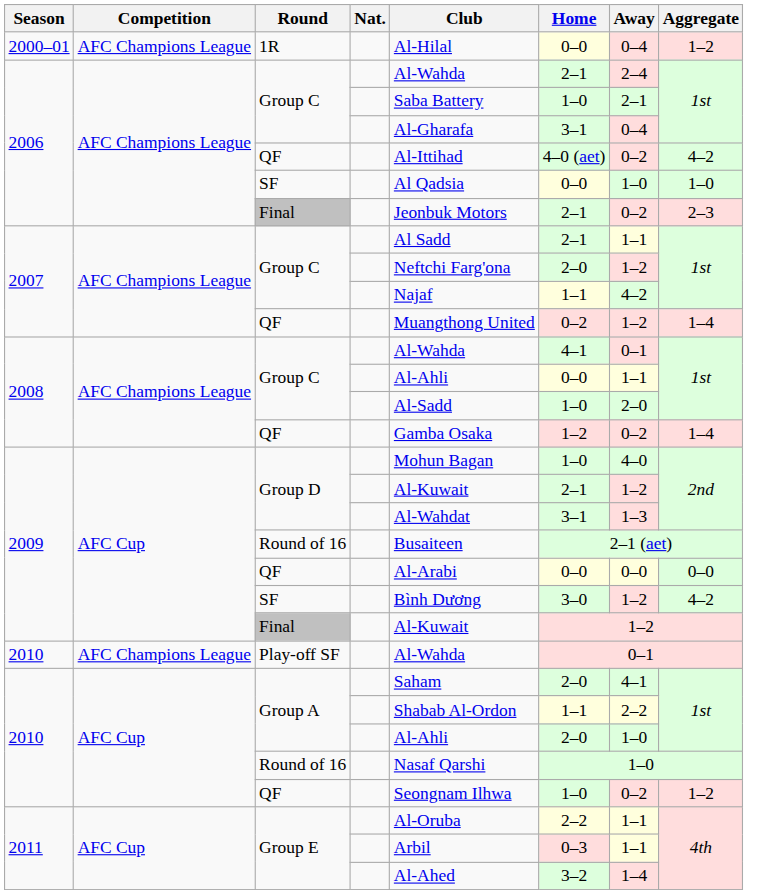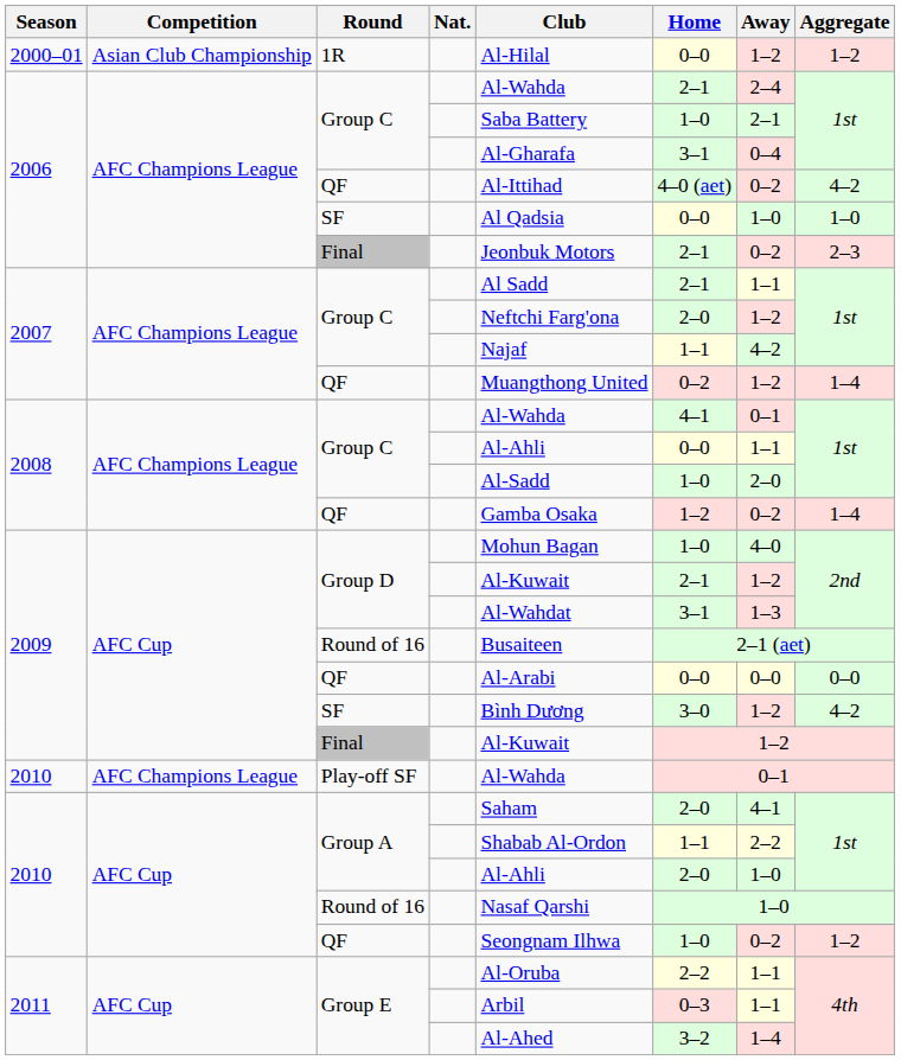 <table class="wikitable collapsible collapsed">
 <tr>
 <th>Season</th>
 <th>Competition</th>
 <th>Round</th>
 <th>Nat.</th>
 <th>Club</th>
 <th><a href='#'>Home</a></th>
 <th>Away</th>
 <th>Aggregate</th>
 </tr>
 <tr>
 <td><a href='#'>2000–01</a></td>
-<td><a href='#'>AFC Champions League</a></td>
+<td><a href='#'>Asian Club Championship</a></td>
 <td>1R</td>
 <td></td>
 <td><a href='#'>Al-Hilal</a></td>
 <td align="center" bgcolor=#ffffdd>0–0</td>
-<td align="center" bgcolor=#ffdddd>0–4</td>
+<td align="center" bgcolor=#ffdddd>1–2</td>
 <td align="center" bgcolor=#ffdddd>1–2</td>
 </tr>
 <tr>
 <td rowspan=6><a href='#'>2006</a></td>
 <td rowspan=6><a href='#'>AFC Champions League</a></td>
 <td rowspan=3>Group C</td>
 <td></td>
 <td><a href='#'>Al-Wahda</a></td>
 <td align="center" bgcolor=#ddffdd>2–1</td>
 <td align="center" bgcolor=#ffdddd>2–4</td>
 <td align="center" rowspan=3 style="background:#ddffdd;"><em>1st</em></td>
 </tr>
 <tr>
 <td></td>
 <td><a href='#'>Saba Battery</a></td>
 <td align="center" bgcolor=#ddffdd>1–0</td>
 <td align="center" bgcolor=#ddffdd>2–1</td>
 </tr>
 <tr>
 <td></td>
 <td><a href='#'>Al-Gharafa</a></td>
 <td align="center" bgcolor=#ddffdd>3–1</td>
 <td align="center" bgcolor=#ffdddd>0–4</td>
 </tr>
 <tr>
 <td>QF</td>
 <td></td>
 <td><a href='#'>Al-Ittihad</a></td>
 <td align="center" bgcolor=#ddffdd>4–0 (<a href='#'>aet</a>)</td>
 <td align="center" bgcolor=#ffdddd>0–2</td>
 <td align="center" bgcolor=#ddffdd>4–2</td>
 </tr>
 <tr>
 <td>SF</td>
 <td></td>
 <td><a href='#'>Al Qadsia</a></td>
 <td align="center" bgcolor=#ffffdd>0–0</td>
 <td align="center" bgcolor=#ddffdd>1–0</td>
 <td align="center" bgcolor=#ddffdd>1–0</td>
 </tr>
 <tr>
 <td style=background:silver>Final</td>
 <td></td>
 <td><a href='#'>Jeonbuk Motors</a></td>
 <td align="center" bgcolor=#ddffdd>2–1</td>
 <td align="center" bgcolor=#ffdddd>0–2</td>
 <td align="center" bgcolor=#ffdddd>2–3</td>
 </tr>
 <tr>
 <td rowspan=4><a href='#'>2007</a></td>
 <td rowspan=4><a href='#'>AFC Champions League</a></td>
 <td rowspan=3>Group C</td>
 <td></td>
 <td><a href='#'>Al Sadd</a></td>
 <td align="center" bgcolor=#ddffdd>2–1</td>
 <td align="center" bgcolor=#ffffdd>1–1</td>
 <td align="center" rowspan=3 style="background:#ddffdd;"><em>1st</em></td>
 </tr>
 <tr>
 <td></td>
 <td><a href='#'>Neftchi Farg'ona</a></td>
 <td align="center" bgcolor=#ddffdd>2–0</td>
 <td align="center" bgcolor=#ffdddd>1–2</td>
 </tr>
 <tr>
 <td></td>
 <td><a href='#'>Najaf</a></td>
 <td align="center" bgcolor=#ffffdd>1–1</td>
 <td align="center" bgcolor=#ddffdd>4–2</td>
 </tr>
 <tr>
 <td>QF</td>
 <td></td>
 <td><a href='#'>Muangthong United</a></td>
 <td align="center" bgcolor=#ffdddd>0–2</td>
 <td align="center" bgcolor=#ffdddd>1–2</td>
 <td align="center" bgcolor=#ffdddd>1–4</td>
 </tr>
 <tr>
 <td rowspan=4><a href='#'>2008</a></td>
 <td rowspan=4><a href='#'>AFC Champions League</a></td>
 <td rowspan=3>Group C</td>
 <td></td>
 <td><a href='#'>Al-Wahda</a></td>
 <td align="center" bgcolor=#ddffdd>4–1</td>
 <td align="center" bgcolor=#ffdddd>0–1</td>
 <td align="center" rowspan=3 style="background:#ddffdd;"><em>1st</em></td>
 </tr>
 <tr>
 <td></td>
 <td><a href='#'>Al-Ahli</a></td>
 <td align="center" bgcolor=#ffffdd>0–0</td>
 <td align="center" bgcolor=#ffffdd>1–1</td>
 </tr>
 <tr>
 <td></td>
 <td><a href='#'>Al-Sadd</a></td>
 <td align="center" bgcolor=#ddffdd>1–0</td>
 <td align="center" bgcolor=#ddffdd>2–0</td>
 </tr>
 <tr>
 <td>QF</td>
 <td></td>
 <td><a href='#'>Gamba Osaka</a></td>
 <td align="center" bgcolor=#ffdddd>1–2</td>
 <td align="center" bgcolor=#ffdddd>0–2</td>
 <td align="center" bgcolor=#ffdddd>1–4</td>
 </tr>
 <tr>
 <td rowspan=7><a href='#'>2009</a></td>
 <td rowspan=7><a href='#'>AFC Cup</a></td>
 <td rowspan=3>Group D</td>
 <td></td>
 <td><a href='#'>Mohun Bagan</a></td>
 <td align="center" bgcolor=#ddffdd>1–0</td>
 <td align="center" bgcolor=#ddffdd>4–0</td>
 <td align="center" rowspan=3 style="background:#ddffdd;"><em>2nd</em></td>
 </tr>
 <tr>
 <td></td>
 <td><a href='#'>Al-Kuwait</a></td>
 <td align="center" bgcolor=#ddffdd>2–1</td>
 <td align="center" bgcolor=#ffdddd>1–2</td>
 </tr>
 <tr>
 <td></td>
 <td><a href='#'>Al-Wahdat</a></td>
 <td align="center" bgcolor=#ddffdd>3–1</td>
 <td align="center" bgcolor=#ffdddd>1–3</td>
 </tr>
 <tr>
 <td>Round of 16</td>
 <td></td>
 <td><a href='#'>Busaiteen</a></td>
 <td colspan=3 align="center" bgcolor=#ddffdd>2–1 (<a href='#'>aet</a>)</td>
 </tr>
 <tr>
 <td>QF</td>
 <td></td>
 <td><a href='#'>Al-Arabi</a></td>
 <td align="center" bgcolor=#ffffdd>0–0</td>
 <td align="center" bgcolor=#ffffdd>0–0</td>
 <td align="center" bgcolor=#ddffdd>0–0 </td>
 </tr>
 <tr>
 <td>SF</td>
 <td></td>
 <td><a href='#'>Bình Dương</a></td>
 <td align="center" bgcolor=#ddffdd>3–0</td>
 <td align="center" bgcolor=#ffdddd>1–2</td>
 <td align="center" bgcolor=#ddffdd>4–2</td>
 </tr>
 <tr>
 <td style=background:silver>Final</td>
 <td></td>
 <td><a href='#'>Al-Kuwait</a></td>
 <td colspan=3 align="center" bgcolor=#ffdddd>1–2</td>
 </tr>
 <tr>
 <td><a href='#'>2010</a></td>
 <td><a href='#'>AFC Champions League</a></td>
 <td>Play-off SF</td>
 <td></td>
 <td><a href='#'>Al-Wahda</a></td>
 <td colspan=3 align="center" bgcolor=#ffdddd>0–1</td>
 </tr>
 <tr>
 <td rowspan=5><a href='#'>2010</a></td>
 <td rowspan=5><a href='#'>AFC Cup</a></td>
 <td rowspan=3>Group A</td>
 <td></td>
 <td><a href='#'>Saham</a></td>
 <td align="center" bgcolor=#ddffdd>2–0</td>
 <td align="center" bgcolor=#ddffdd>4–1</td>
 <td align="center" rowspan=3 style="background:#ddffdd;"><em>1st</em></td>
 </tr>
 <tr>
 <td></td>
 <td><a href='#'>Shabab Al-Ordon</a></td>
 <td align="center" bgcolor=#ffffdd>1–1</td>
 <td align="center" bgcolor=#ffffdd>2–2</td>
 </tr>
 <tr>
 <td></td>
 <td><a href='#'>Al-Ahli</a></td>
 <td align="center" bgcolor=#ddffdd>2–0</td>
 <td align="center" bgcolor=#ddffdd>1–0</td>
 </tr>
 <tr>
 <td>Round of 16</td>
 <td></td>
 <td><a href='#'>Nasaf Qarshi</a></td>
 <td colspan=3 align="center" bgcolor=#ddffdd>1–0</td>
 </tr>
 <tr>
 <td>QF</td>
 <td></td>
 <td><a href='#'>Seongnam Ilhwa</a></td>
 <td align="center" bgcolor=#ddffdd>1–0</td>
 <td align="center" bgcolor=#ffdddd>0–2</td>
 <td align="center" bgcolor=#ffdddd>1–2</td>
 </tr>
 <tr>
 <td rowspan=3><a href='#'>2011</a></td>
 <td rowspan=3><a href='#'>AFC Cup</a></td>
 <td rowspan=3>Group E</td>
 <td></td>
 <td><a href='#'>Al-Oruba</a></td>
 <td align="center" bgcolor=#ffffdd>2–2</td>
 <td align="center" bgcolor=#ffffdd>1–1</td>
 <td align="center" rowspan=3 style="background:#ffdddd;"><em>4th</em></td>
 </tr>
 <tr>
 <td></td>
 <td><a href='#'>Arbil</a></td>
 <td align="center" bgcolor=#ffdddd>0–3</td>
 <td align="center" bgcolor=#ffffdd>1–1</td>
 </tr>
 <tr>
 <td></td>
 <td><a href='#'>Al-Ahed</a></td>
 <td align="center" bgcolor=#ddffdd>3–2</td>
 <td align="center" bgcolor=#ffdddd>1–4</td>
 </tr>
 </table>
